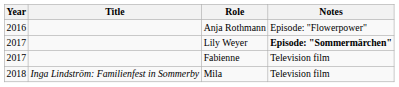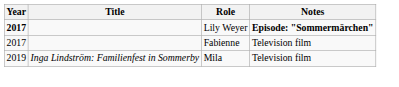 <table class="wikitable sortable">
 <tr>
 <th>Year</th>
 <th>Title</th>
 <th>Role</th>
 <th class=unsortable>Notes</th>
 </tr>
 <tr>
-<td>2016</td>
-<td><em></em></td>
-<td>Anja Rothmann</td>
-<td>Episode: "Flowerpower"</td>
-</tr>
-<tr>
-<td>2017</td>
+<td><strong>2017</strong></td>
 <td><em></em></td>
 <td>Lily Weyer</td>
 <td><strong>Episode: "Sommermärchen"</strong></td>
 </tr>
 <tr>
 <td>2017</td>
 <td><em></em></td>
 <td>Fabienne</td>
 <td>Television film</td>
 </tr>
 <tr>
-<td>2018</td>
+<td>2019</td>
 <td><em>Inga Lindström: Familienfest in Sommerby</em></td>
 <td>Mila</td>
 <td>Television film</td>
 </tr>
 </table>
